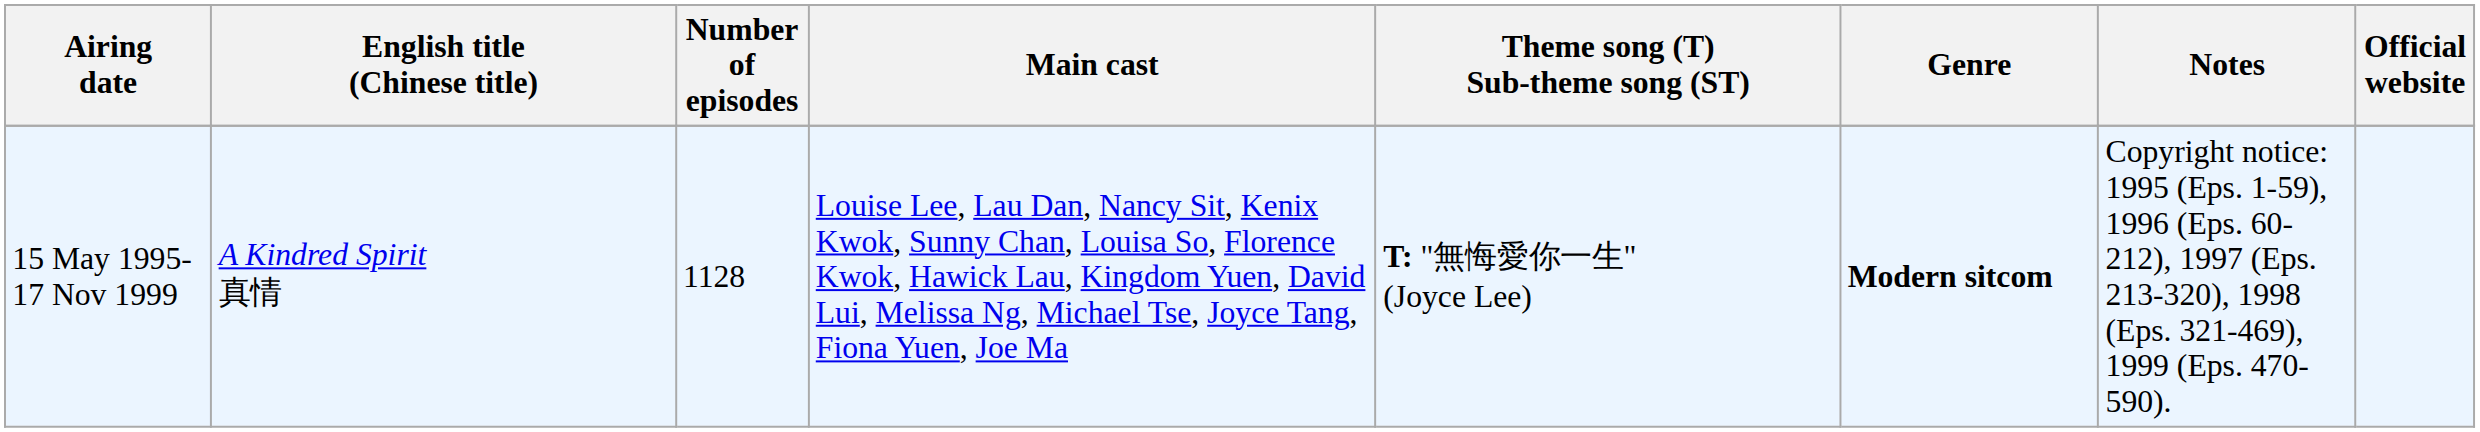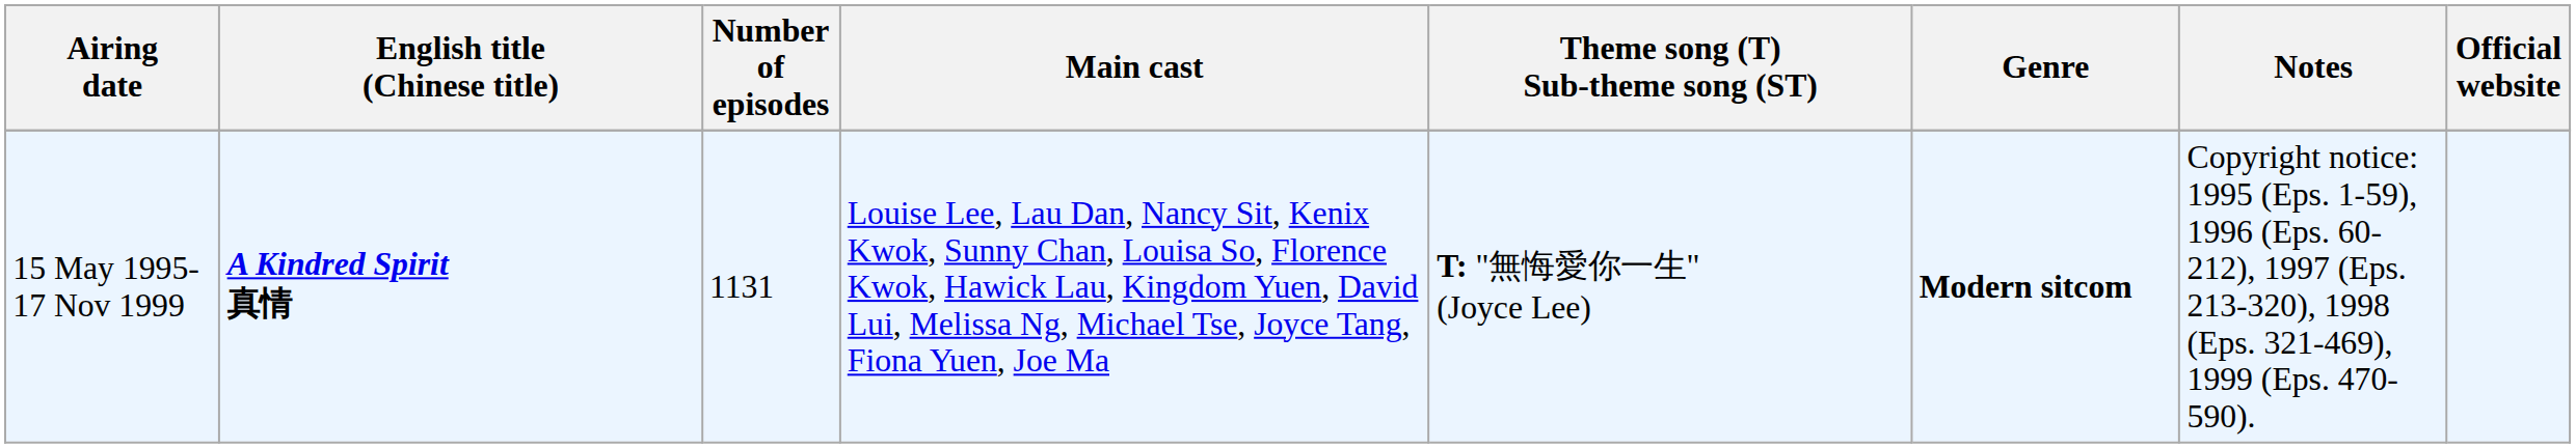 <table class="wikitable">
 <tr>
 <th align=center width=8% bgcolor="silver">Airing<br>date</th>
 <th align=center width=18% bgcolor="silver">English title <br> (Chinese title)</th>
 <th align=center width=5% bgcolor="silver">Number of episodes</th>
 <th align=center width=22% bgcolor="silver">Main cast</th>
 <th align=center width=18% bgcolor="silver">Theme song (T) <br>Sub-theme song (ST)</th>
 <th align=center width=10% bgcolor="silver">Genre</th>
 <th align=center width=10% bgcolor="silver">Notes</th>
 <th align=center width=1% bgcolor="silver">Official website</th>
 </tr>
 <tr>
 </tr>
 <tr ---- bgcolor="#ebf5ff">
 <td>15 May 1995- <br> 17 Nov 1999</td>
-<td><em><a href='#'>A Kindred Spirit</a></em> <br> 真情</td>
-<td>1128</td>
+<td><strong><em><a href='#'>A Kindred Spirit</a></em> <br> 真情</strong></td>
+<td>1131</td>
 <td><a href='#'>Louise Lee</a>, <a href='#'>Lau Dan</a>, <a href='#'>Nancy Sit</a>, <a href='#'>Kenix Kwok</a>, <a href='#'>Sunny Chan</a>, <a href='#'>Louisa So</a>, <a href='#'>Florence Kwok</a>, <a href='#'>Hawick Lau</a>, <a href='#'>Kingdom Yuen</a>, <a href='#'>David Lui</a>, <a href='#'>Melissa Ng</a>, <a href='#'>Michael Tse</a>, <a href='#'>Joyce Tang</a>, <a href='#'>Fiona Yuen</a>, <a href='#'>Joe Ma</a></td>
 <td><strong>T:</strong> "無悔愛你一生" <br>(Joyce Lee)</td>
 <td><strong>Modern sitcom</strong></td>
 <td>Copyright notice: 1995 (Eps. 1-59), 1996 (Eps. 60-212), 1997 (Eps. 213-320), 1998 (Eps. 321-469), 1999 (Eps. 470-590).</td>
 <td> </td>
 </tr>
 </table>
